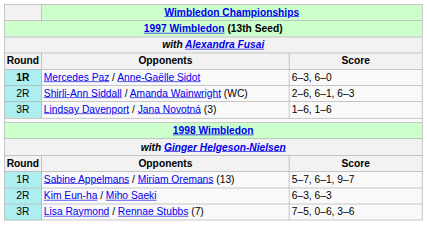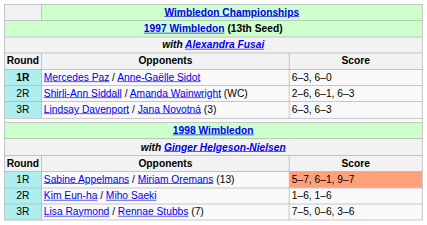 <table class="wikitable collapsible collapsed">
 <tr>
 <th></th>
 <th colspan=2 style="background:#cfc;"><a href='#'>Wimbledon Championships</a></th>
 </tr>
 <tr>
 <th colspan=3 style="background:#cfc;"><a href='#'>1997 Wimbledon</a> (13th Seed)</th>
 </tr>
 <tr>
 <th colspan=3><em>with  <a href='#'>Alexandra Fusai</a></em></th>
 </tr>
 <tr>
 <th>Round</th>
 <th width=380>Opponents</th>
 <th width=200>Score</th>
 </tr>
 <tr>
 <td style="text-align:center; background:#afeeee;"><strong>1R</strong></td>
 <td> <a href='#'>Mercedes Paz</a> /  <a href='#'>Anne-Gaëlle Sidot</a></td>
 <td>6–3, 6–0</td>
 </tr>
 <tr>
 <td style="text-align:center; background:#afeeee;">2R</td>
 <td> <a href='#'>Shirli-Ann Siddall</a> /  <a href='#'>Amanda Wainwright</a> (WC)</td>
 <td>2–6, 6–1, 6–3</td>
 </tr>
 <tr>
 <td style="text-align:center; background:#afeeee;">3R</td>
 <td> <a href='#'>Lindsay Davenport</a> /  <a href='#'>Jana Novotná</a> (3)</td>
-<td>1–6, 1–6</td>
+<td>6–3, 6–3</td>
 </tr>
 <tr>
 <td colspan=3></td>
 </tr>
 <tr>
 <th colspan=3 style="background:#cfc;"><a href='#'>1998 Wimbledon</a></th>
 </tr>
 <tr>
 <th colspan=3><em>with  <a href='#'>Ginger Helgeson-Nielsen</a></em></th>
 </tr>
 <tr>
 <th>Round</th>
 <th width=380>Opponents</th>
 <th width=200>Score</th>
 </tr>
 <tr>
 <td style="text-align:center; background:#afeeee;">1R</td>
 <td> <a href='#'>Sabine Appelmans</a> /  <a href='#'>Miriam Oremans</a> (13)</td>
-<td>5–7, 6–1, 9–7</td>
+<td style="background: lightsalmon;">5–7, 6–1, 9–7</td>
 </tr>
 <tr>
 <td style="text-align:center; background:#afeeee;">2R</td>
 <td> <a href='#'>Kim Eun-ha</a> /  <a href='#'>Miho Saeki</a></td>
-<td>6–3, 6–3</td>
+<td>1–6, 1–6</td>
 </tr>
 <tr>
 <td style="text-align:center; background:#afeeee;">3R</td>
 <td> <a href='#'>Lisa Raymond</a> /  <a href='#'>Rennae Stubbs</a> (7)</td>
 <td>7–5, 0–6, 3–6</td>
 </tr>
 </table>
